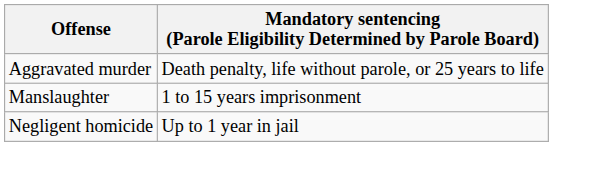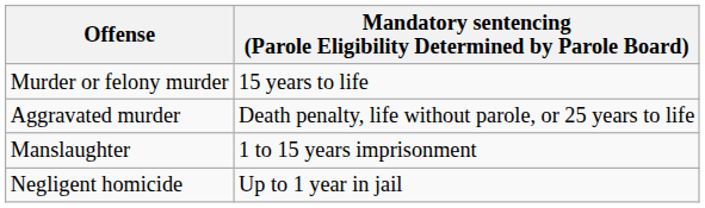 <table class="wikitable">
 <tr>
 <th>Offense</th>
 <th>Mandatory sentencing<br>(Parole Eligibility Determined by Parole Board)</th>
+</tr>
+<tr>
+<td>Murder or felony murder</td>
+<td>15 years to life</td>
 </tr>
 <tr>
 <td>Aggravated murder</td>
 <td>Death penalty, life without parole, or 25 years to life</td>
 </tr>
 <tr>
 <td>Manslaughter</td>
 <td>1 to 15 years imprisonment</td>
 </tr>
 <tr>
 <td>Negligent homicide</td>
 <td>Up to 1 year in jail</td>
 </tr>
 </table>
